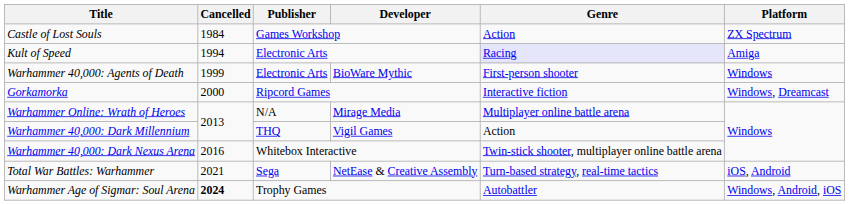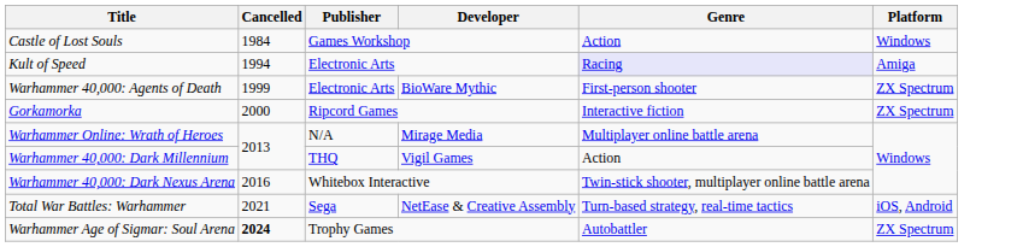 <table class="wikitable sortable" style="font-size: 95%">
 <tr align="center">
 <th>Title</th>
 <th>Cancelled</th>
 <th>Publisher</th>
 <th>Developer</th>
 <th>Genre</th>
 <th>Platform</th>
 </tr>
 <tr>
 <td><em>Castle of Lost Souls</em></td>
 <td>1984</td>
 <td colspan="2"><a href='#'>Games Workshop</a></td>
 <td><a href='#'>Action</a></td>
-<td><a href='#'>ZX Spectrum</a></td>
+<td><a href='#'>Windows</a></td>
 </tr>
 <tr>
 <td><em>Kult of Speed</em></td>
 <td>1994</td>
 <td colspan="2"><a href='#'>Electronic Arts</a></td>
 <td style="background: lavender;"><a href='#'>Racing</a></td>
 <td><a href='#'>Amiga</a></td>
 </tr>
 <tr>
 <td><em>Warhammer 40,000: Agents of Death</em></td>
 <td>1999</td>
 <td><a href='#'>Electronic Arts</a></td>
 <td><a href='#'>BioWare Mythic</a></td>
 <td><a href='#'>First-person shooter</a></td>
-<td><a href='#'>Windows</a></td>
+<td><a href='#'>ZX Spectrum</a></td>
 </tr>
 <tr>
 <td><em><a href='#'>Gorkamorka</a></em></td>
 <td>2000</td>
 <td colspan="2"><a href='#'>Ripcord Games</a></td>
 <td><a href='#'>Interactive fiction</a></td>
-<td><a href='#'>Windows</a>, <a href='#'>Dreamcast</a></td>
+<td><a href='#'>ZX Spectrum</a></td>
 </tr>
 <tr>
 <td><em><a href='#'>Warhammer Online: Wrath of Heroes</a></em></td>
 <td rowspan="2">2013</td>
 <td>N/A</td>
 <td><a href='#'>Mirage Media</a></td>
 <td><a href='#'>Multiplayer online battle arena</a></td>
 <td rowspan="3"><a href='#'>Windows</a></td>
 </tr>
 <tr>
 <td><em><a href='#'>Warhammer 40,000: Dark Millennium</a></em></td>
 <td><a href='#'>THQ</a></td>
 <td><a href='#'>Vigil Games</a></td>
 <td>Action</td>
 </tr>
 <tr>
 <td><em><a href='#'>Warhammer 40,000: Dark Nexus Arena</a></em></td>
 <td>2016</td>
 <td colspan="2">Whitebox Interactive</td>
 <td><a href='#'>Twin-stick shooter</a>, multiplayer online battle arena</td>
 </tr>
 <tr>
 <td><em>Total War Battles: Warhammer</em></td>
 <td>2021</td>
 <td><a href='#'>Sega</a></td>
 <td><a href='#'>NetEase</a> & <a href='#'>Creative Assembly</a></td>
 <td><a href='#'>Turn-based strategy</a>, <a href='#'>real-time tactics</a></td>
 <td><a href='#'>iOS</a>, <a href='#'>Android</a></td>
 </tr>
 <tr>
 <td><em>Warhammer Age of Sigmar: Soul Arena</em></td>
 <td><strong>2024</strong></td>
 <td colspan="2">Trophy Games</td>
 <td><a href='#'>Autobattler</a></td>
-<td><a href='#'>Windows</a>, <a href='#'>Android</a>, <a href='#'>iOS</a></td>
+<td><a href='#'>ZX Spectrum</a></td>
 </tr>
 </table>
